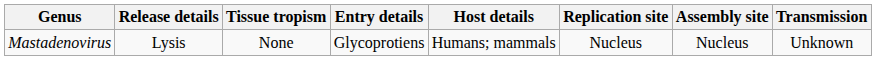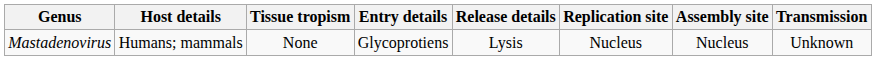 <table class="wikitable sortable" style="text-align:center">
 <tr>
 <th>Genus</th>
-<th>Release details</th>
+<th>Host details</th>
 <th>Tissue tropism</th>
 <th>Entry details</th>
-<th>Host details</th>
+<th>Release details</th>
 <th>Replication site</th>
 <th>Assembly site</th>
 <th>Transmission</th>
 </tr>
 <tr>
 <td><em>Mastadenovirus</em></td>
-<td>Lysis</td>
+<td>Humans; mammals</td>
 <td>None</td>
 <td>Glycoprotiens</td>
-<td>Humans; mammals</td>
+<td>Lysis</td>
 <td>Nucleus</td>
 <td>Nucleus</td>
 <td>Unknown</td>
 </tr>
 </table>
